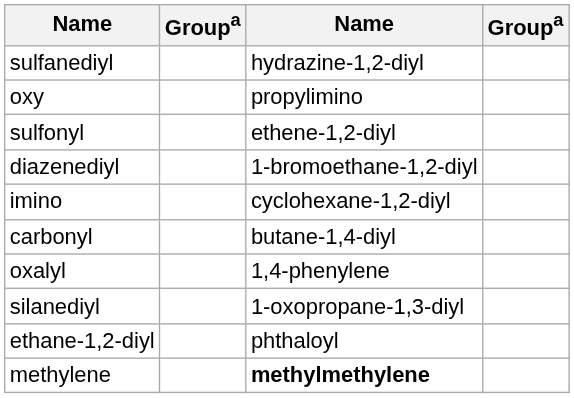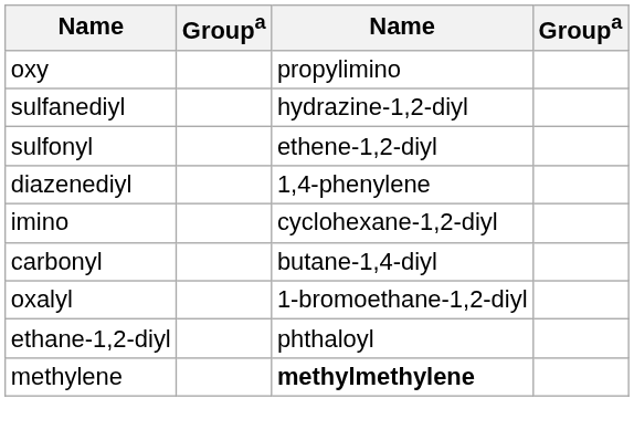 <table class="wikitable" style="background-color:transparent;">
 <tr>
 <th>Name</th>
 <th>Group<sup>a</sup></th>
 <th>Name</th>
 <th>Group<sup>a</sup></th>
 </tr>
 <tr>
+<td>oxy</td>
+<td></td>
+<td>propylimino</td>
+<td></td>
+</tr>
+<tr>
 <td>sulfanediyl</td>
 <td></td>
 <td>hydrazine-1,2-diyl</td>
-<td></td>
-</tr>
-<tr>
-<td>oxy</td>
-<td></td>
-<td>propylimino</td>
 <td></td>
 </tr>
 <tr>
 <td>sulfonyl</td>
 <td></td>
 <td>ethene-1,2-diyl</td>
 <td></td>
 </tr>
 <tr>
 <td>diazenediyl</td>
 <td></td>
-<td>1-bromoethane-1,2-diyl</td>
+<td>1,4-phenylene</td>
 <td></td>
 </tr>
 <tr>
 <td>imino</td>
 <td></td>
 <td>cyclohexane-1,2-diyl</td>
 <td></td>
 </tr>
 <tr>
 <td>carbonyl</td>
 <td></td>
 <td>butane-1,4-diyl</td>
 <td></td>
 </tr>
 <tr>
 <td>oxalyl</td>
 <td></td>
-<td>1,4-phenylene</td>
-<td></td>
-</tr>
-<tr>
-<td>silanediyl</td>
-<td></td>
-<td>1-oxopropane-1,3-diyl</td>
+<td>1-bromoethane-1,2-diyl</td>
 <td></td>
 </tr>
 <tr>
 <td>ethane-1,2-diyl</td>
 <td></td>
 <td>phthaloyl</td>
 <td></td>
 </tr>
 <tr>
 <td>methylene</td>
 <td></td>
 <td><strong>methylmethylene</strong></td>
 <td></td>
 </tr>
 </table>
